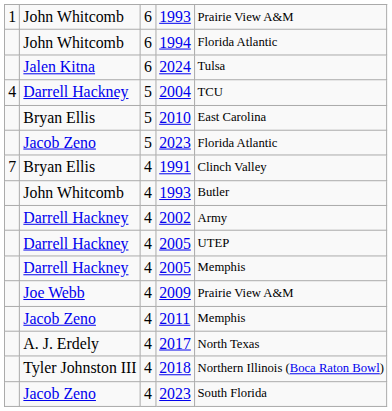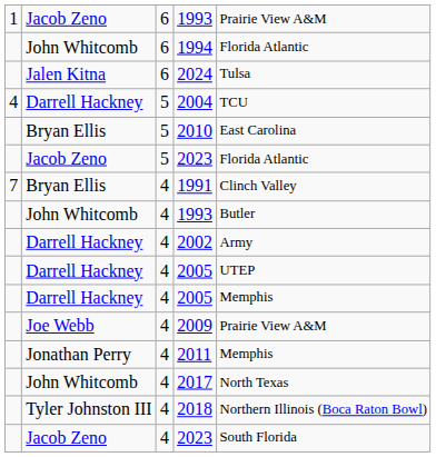 <table class="wikitable">
 <tr>
 </tr>
 <tr>
 <td>1</td>
-<td>John Whitcomb</td>
+<td><a href='#'>Jacob Zeno</a></td>
 <td>6</td>
 <td><a href='#'>1993</a></td>
 <td style="font-size:80%;">Prairie View A&M</td>
 </tr>
 <tr>
 <td></td>
 <td>John Whitcomb</td>
 <td>6</td>
 <td><a href='#'>1994</a></td>
 <td style="font-size:80%;">Florida Atlantic</td>
 </tr>
 <tr>
 <td></td>
 <td><a href='#'>Jalen Kitna</a></td>
 <td>6</td>
 <td><a href='#'>2024</a></td>
 <td style="font-size:80%;">Tulsa</td>
 </tr>
 <tr>
 <td>4</td>
 <td><a href='#'>Darrell Hackney</a></td>
 <td>5</td>
 <td><a href='#'>2004</a></td>
 <td style="font-size:80%;">TCU</td>
 </tr>
 <tr>
 <td></td>
 <td>Bryan Ellis</td>
 <td>5</td>
 <td><a href='#'>2010</a></td>
 <td style="font-size:80%;">East Carolina</td>
 </tr>
 <tr>
 <td></td>
 <td><a href='#'>Jacob Zeno</a></td>
 <td>5</td>
 <td><a href='#'>2023</a></td>
 <td style="font-size:80%;">Florida Atlantic</td>
 </tr>
 <tr>
 <td>7</td>
 <td>Bryan Ellis</td>
 <td>4</td>
 <td><a href='#'>1991</a></td>
 <td style="font-size:80%;">Clinch Valley</td>
 </tr>
 <tr>
 <td></td>
 <td>John Whitcomb</td>
 <td>4</td>
 <td><a href='#'>1993</a></td>
 <td style="font-size:80%;">Butler</td>
 </tr>
 <tr>
 <td></td>
 <td><a href='#'>Darrell Hackney</a></td>
 <td>4</td>
 <td><a href='#'>2002</a></td>
 <td style="font-size:80%;">Army</td>
 </tr>
 <tr>
 <td></td>
 <td><a href='#'>Darrell Hackney</a></td>
 <td>4</td>
 <td><a href='#'>2005</a></td>
 <td style="font-size:80%;">UTEP</td>
 </tr>
 <tr>
 <td></td>
 <td><a href='#'>Darrell Hackney</a></td>
 <td>4</td>
 <td><a href='#'>2005</a></td>
 <td style="font-size:80%;">Memphis</td>
 </tr>
 <tr>
 <td></td>
 <td><a href='#'>Joe Webb</a></td>
 <td>4</td>
 <td><a href='#'>2009</a></td>
 <td style="font-size:80%;">Prairie View A&M</td>
 </tr>
 <tr>
 <td></td>
-<td><a href='#'>Jacob Zeno</a></td>
+<td>Jonathan Perry</td>
 <td>4</td>
 <td><a href='#'>2011</a></td>
 <td style="font-size:80%;">Memphis</td>
 </tr>
 <tr>
 <td></td>
-<td>A. J. Erdely</td>
+<td>John Whitcomb</td>
 <td>4</td>
 <td><a href='#'>2017</a></td>
 <td style="font-size:80%;">North Texas</td>
 </tr>
 <tr>
 <td></td>
 <td>Tyler Johnston III</td>
 <td>4</td>
 <td><a href='#'>2018</a></td>
 <td style="font-size:80%;">Northern Illinois (<a href='#'>Boca Raton Bowl</a>)</td>
 </tr>
 <tr>
 <td></td>
 <td><a href='#'>Jacob Zeno</a></td>
 <td>4</td>
 <td><a href='#'>2023</a></td>
 <td style="font-size:80%;">South Florida</td>
 </tr>
 </table>
